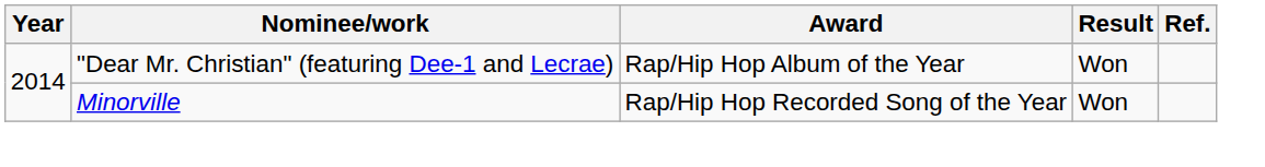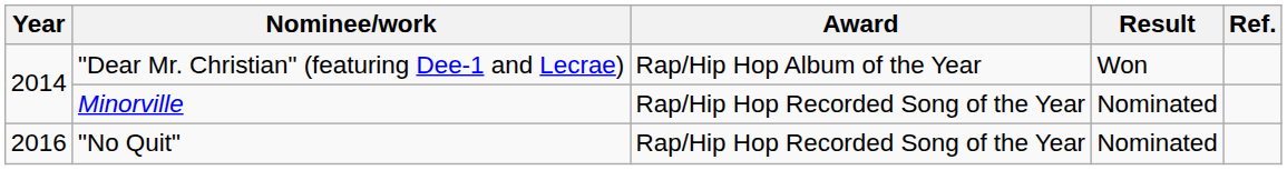 <table class="wikitable">
 <tr>
 <th>Year</th>
 <th>Nominee/work</th>
 <th>Award</th>
 <th>Result</th>
 <th>Ref.</th>
 </tr>
 <tr>
 <td rowspan="2">2014</td>
 <td>"Dear Mr. Christian" (featuring <a href='#'>Dee-1</a> and <a href='#'>Lecrae</a>)</td>
 <td>Rap/Hip Hop Album of the Year</td>
 <td>Won</td>
 <td></td>
 </tr>
 <tr>
 <td><em><a href='#'>Minorville</a></em></td>
 <td>Rap/Hip Hop Recorded Song of the Year</td>
-<td>Won</td>
+<td>Nominated</td>
+<td></td>
+</tr>
+<tr>
+<td>2016</td>
+<td>"No Quit"</td>
+<td>Rap/Hip Hop Recorded Song of the Year</td>
+<td>Nominated</td>
 <td></td>
 </tr>
 </table>
